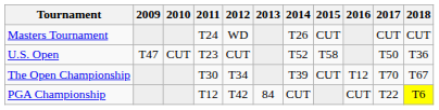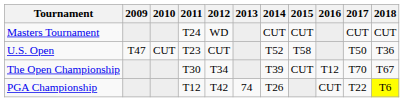 <table class="wikitable" style="font-size:95%;text-align:center;">
 <tr>
 <th>Tournament</th>
 <th>2009</th>
 <th>2010</th>
 <th>2011</th>
 <th>2012</th>
 <th>2013</th>
 <th>2014</th>
 <th>2015</th>
 <th>2016</th>
 <th>2017</th>
 <th>2018</th>
 </tr>
 <tr>
 <td align=left><a href='#'>Masters Tournament</a></td>
 <td style="background:#eeeeee;"></td>
 <td style="background:#eeeeee;"></td>
 <td>T24</td>
 <td>WD</td>
 <td style="background:#eeeeee;"></td>
-<td>T26</td>
+<td>CUT</td>
 <td>CUT</td>
 <td style="background:#eeeeee;"></td>
 <td>CUT</td>
 <td>CUT</td>
 </tr>
 <tr>
 <td align=left><a href='#'>U.S. Open</a></td>
 <td>T47</td>
 <td>CUT</td>
 <td>T23</td>
 <td>CUT</td>
 <td style="background:#eeeeee;"></td>
 <td>T52</td>
 <td>T58</td>
 <td style="background:#eeeeee;"></td>
 <td>T50</td>
 <td>T36</td>
 </tr>
 <tr>
 <td align=left><a href='#'>The Open Championship</a></td>
 <td style="background:#eeeeee;"></td>
 <td style="background:#eeeeee;"></td>
 <td>T30</td>
 <td>T34</td>
 <td style="background:#eeeeee;"></td>
 <td>T39</td>
 <td>CUT</td>
 <td>T12</td>
 <td>T70</td>
 <td>T67</td>
 </tr>
 <tr>
 <td align=left><a href='#'>PGA Championship</a></td>
 <td style="background:#eeeeee;"></td>
 <td style="background:#eeeeee;"></td>
 <td>T12</td>
 <td>T42</td>
-<td>84</td>
-<td>CUT</td>
+<td>74</td>
+<td>T26</td>
 <td style="background:#eeeeee;"></td>
 <td>CUT</td>
 <td>T22</td>
 <td style="background:yellow;">T6</td>
 </tr>
 </table>
